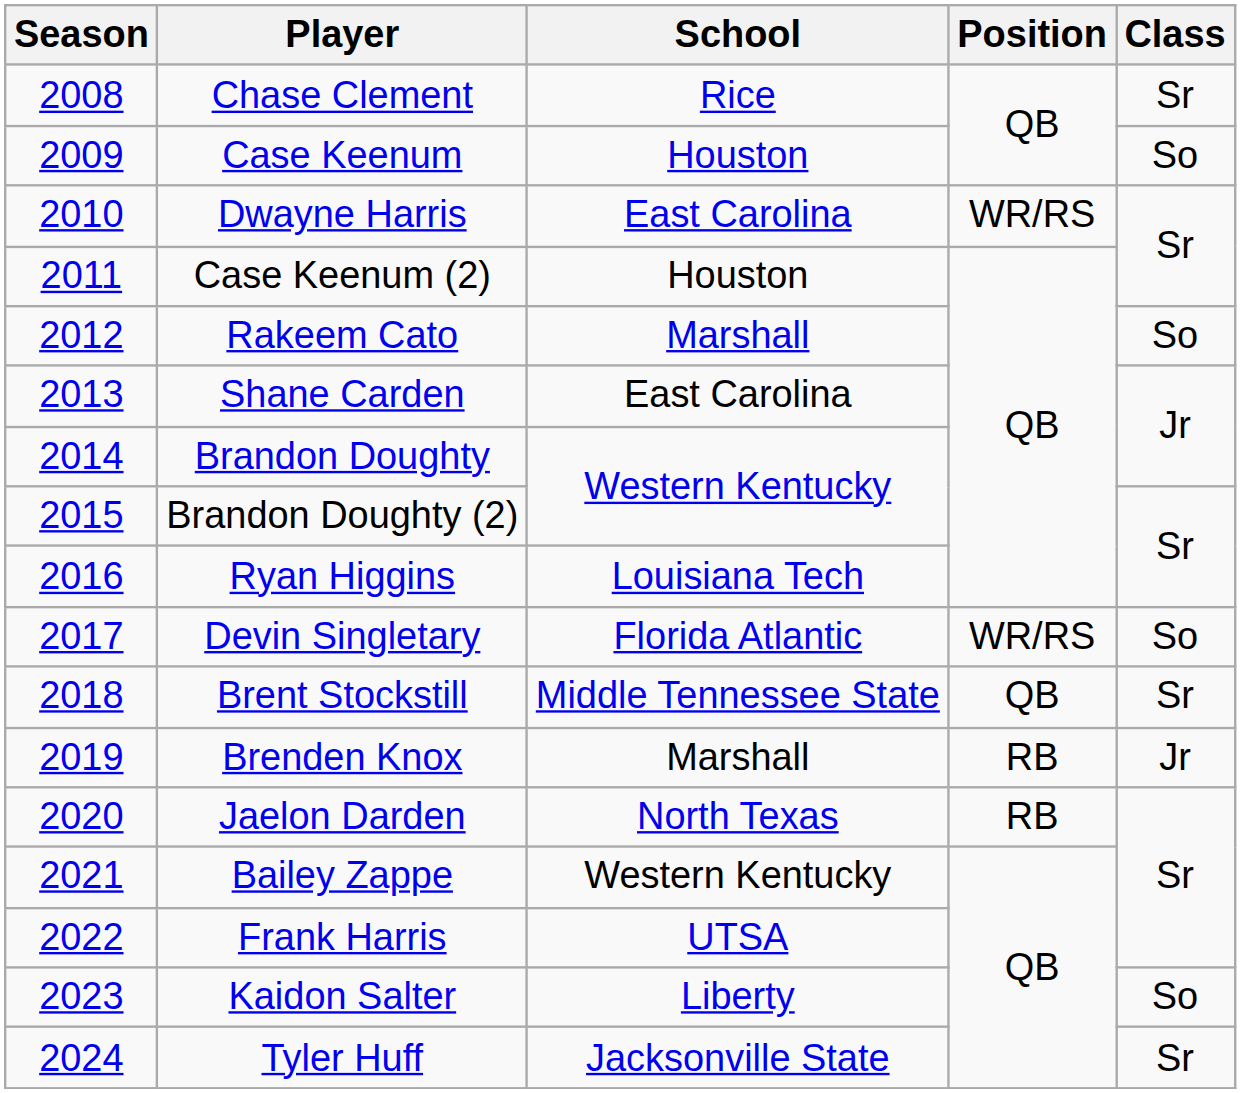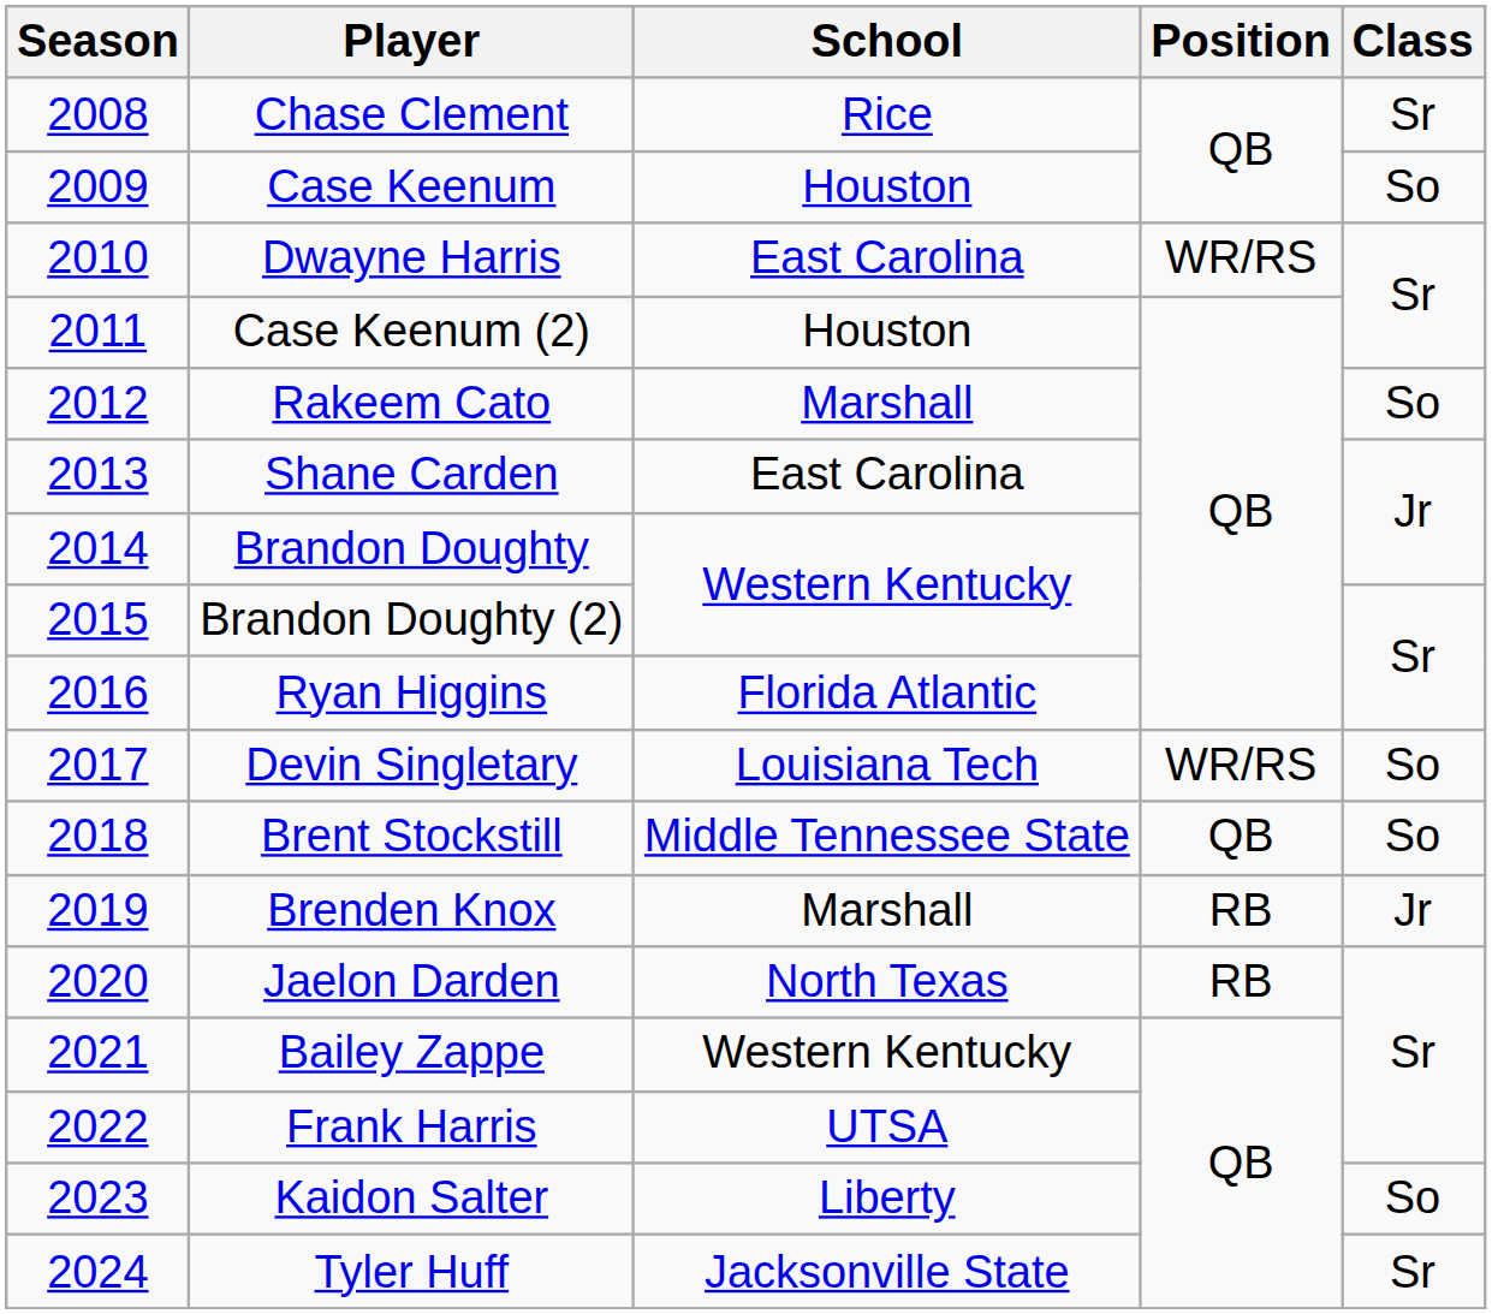 <table class="wikitable sortable">
 <tr>
 <th>Season</th>
 <th>Player</th>
 <th>School</th>
 <th>Position</th>
 <th>Class</th>
 </tr>
 <tr align="center">
 <td><a href='#'>2008</a></td>
 <td><a href='#'>Chase Clement</a></td>
 <td><a href='#'>Rice</a></td>
 <td rowspan="2">QB</td>
 <td>Sr</td>
 </tr>
 <tr align="center">
 <td><a href='#'>2009</a></td>
 <td><a href='#'>Case Keenum</a></td>
 <td><a href='#'>Houston</a></td>
 <td>So</td>
 </tr>
 <tr align="center">
 <td><a href='#'>2010</a></td>
 <td><a href='#'>Dwayne Harris</a></td>
 <td><a href='#'>East Carolina</a></td>
 <td>WR/RS</td>
 <td rowspan="2">Sr</td>
 </tr>
 <tr align="center">
 <td><a href='#'>2011</a></td>
 <td>Case Keenum (2)</td>
 <td>Houston</td>
 <td rowspan="6">QB</td>
 </tr>
 <tr align="center">
 <td><a href='#'>2012</a></td>
 <td><a href='#'>Rakeem Cato</a></td>
 <td><a href='#'>Marshall</a></td>
 <td>So</td>
 </tr>
 <tr align="center">
 <td><a href='#'>2013</a></td>
 <td><a href='#'>Shane Carden</a></td>
 <td>East Carolina</td>
 <td rowspan="2">Jr</td>
 </tr>
 <tr align="center">
 <td><a href='#'>2014</a></td>
 <td><a href='#'>Brandon Doughty</a></td>
 <td rowspan="2"><a href='#'>Western Kentucky</a></td>
 </tr>
 <tr align="center">
 <td><a href='#'>2015</a></td>
 <td>Brandon Doughty (2)</td>
 <td rowspan="2">Sr</td>
 </tr>
 <tr align="center">
 <td><a href='#'>2016</a></td>
 <td><a href='#'>Ryan Higgins</a></td>
-<td><a href='#'>Louisiana Tech</a></td>
+<td><a href='#'>Florida Atlantic</a></td>
 </tr>
 <tr align="center">
 <td><a href='#'>2017</a></td>
 <td><a href='#'>Devin Singletary</a></td>
-<td><a href='#'>Florida Atlantic</a></td>
+<td><a href='#'>Louisiana Tech</a></td>
 <td>WR/RS</td>
 <td>So</td>
 </tr>
 <tr align="center">
 <td><a href='#'>2018</a></td>
 <td><a href='#'>Brent Stockstill</a></td>
 <td><a href='#'>Middle Tennessee State</a></td>
 <td>QB</td>
-<td>Sr</td>
+<td>So</td>
 </tr>
 <tr align="center">
 <td><a href='#'>2019</a></td>
 <td><a href='#'>Brenden Knox</a></td>
 <td>Marshall</td>
 <td>RB</td>
 <td>Jr</td>
 </tr>
 <tr align="center">
 <td><a href='#'>2020</a></td>
 <td><a href='#'>Jaelon Darden</a></td>
 <td><a href='#'>North Texas</a></td>
 <td>RB</td>
 <td rowspan="3">Sr</td>
 </tr>
 <tr align="center">
 <td><a href='#'>2021</a></td>
 <td><a href='#'>Bailey Zappe</a></td>
 <td>Western Kentucky</td>
 <td rowspan="4">QB</td>
 </tr>
 <tr align="center">
 <td><a href='#'>2022</a></td>
 <td><a href='#'>Frank Harris</a></td>
 <td><a href='#'>UTSA</a></td>
 </tr>
 <tr align="center">
 <td><a href='#'>2023</a></td>
 <td><a href='#'>Kaidon Salter</a></td>
 <td><a href='#'>Liberty</a></td>
 <td>So</td>
 </tr>
 <tr align="center">
 <td><a href='#'>2024</a></td>
 <td><a href='#'>Tyler Huff</a></td>
 <td><a href='#'>Jacksonville State</a></td>
 <td>Sr</td>
 </tr>
 </table>
